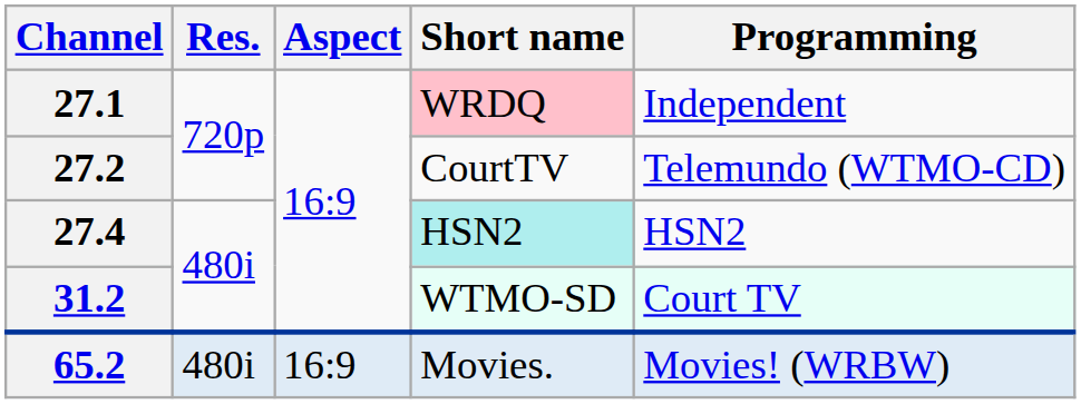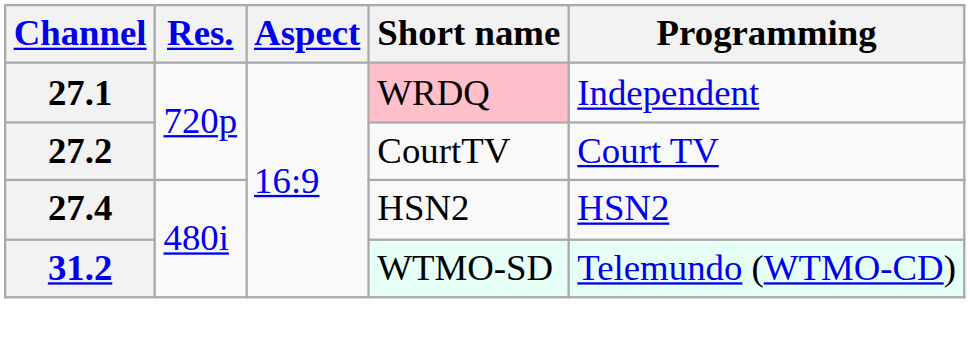 <table class="wikitable">
 <tr>
 <th scope = "col"><a href='#'>Channel</a></th>
 <th scope = "col"><a href='#'>Res.</a></th>
 <th scope = "col"><a href='#'>Aspect</a></th>
 <th scope = "col">Short name</th>
 <th scope = "col">Programming</th>
 </tr>
 <tr>
 <th scope = "row">27.1</th>
 <td rowspan="2"><a href='#'>720p</a></td>
 <td rowspan=4><a href='#'>16:9</a></td>
 <td style="background: pink;">WRDQ</td>
 <td><a href='#'>Independent</a></td>
 </tr>
 <tr>
 <th scope = "row">27.2</th>
 <td>CourtTV</td>
-<td><a href='#'>Telemundo</a> (<a href='#'>WTMO-CD</a>)</td>
+<td><a href='#'>Court TV</a></td>
 </tr>
 <tr>
 <th scope = "row">27.4</th>
 <td rowspan="2"><a href='#'>480i</a></td>
-<td style="background: paleturquoise;">HSN2</td>
+<td>HSN2</td>
 <td><a href='#'>HSN2</a></td>
 </tr>
 <tr style="background-color: #E6FFF7;">
 <th scope = "row"><a href='#'>31.2</a></th>
 <td>WTMO-SD</td>
-<td><a href='#'>Court TV</a></td>
-</tr>
-<tr style="background-color:#DFEBF6; border-top: 2px solid #003399;">
-<th scope = "row"><a href='#'>65.2</a></th>
-<td>480i</td>
-<td>16:9</td>
-<td>Movies.</td>
-<td><a href='#'>Movies!</a> (<a href='#'>WRBW</a>)</td>
+<td><a href='#'>Telemundo</a> (<a href='#'>WTMO-CD</a>)</td>
 </tr>
 </table>
